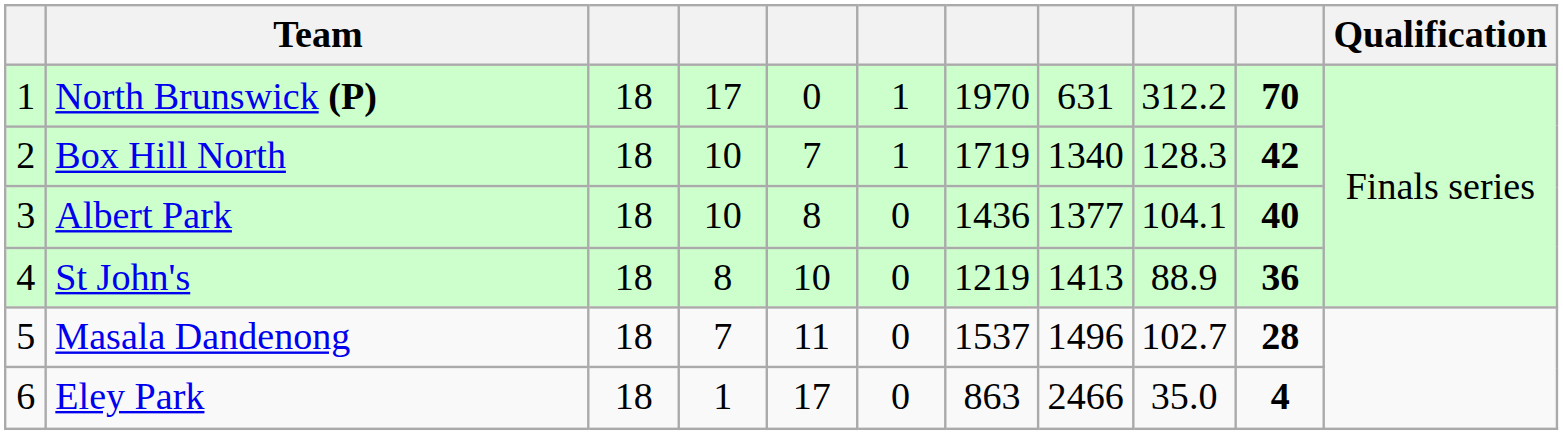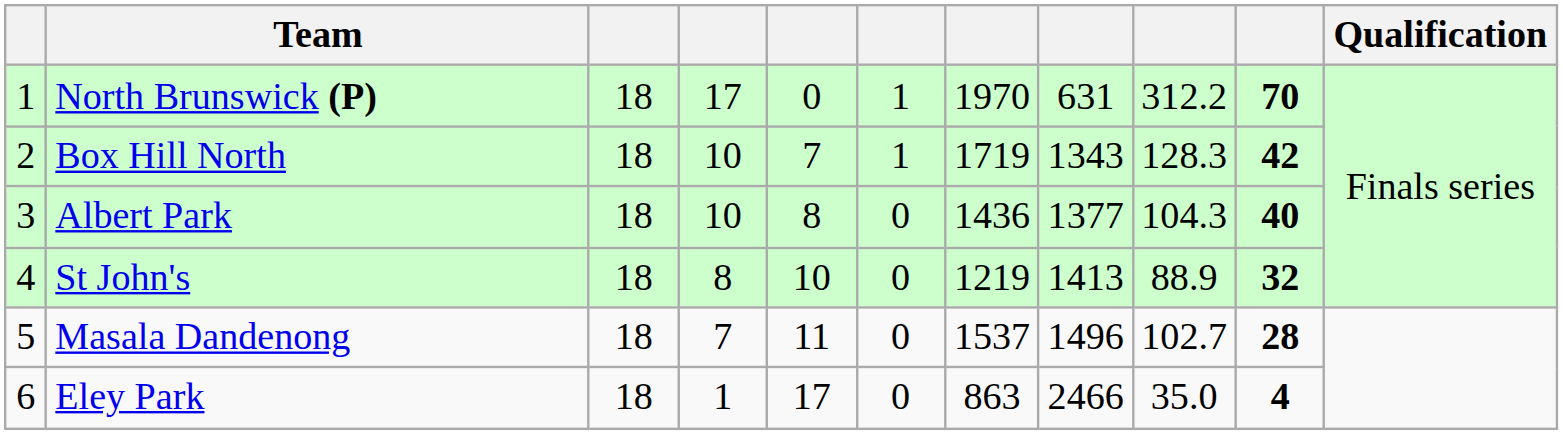 <table class="wikitable" style="text-align:center; margin-bottom:0">
 <tr>
 <th style="width:10px"></th>
 <th style="width:35%;">Team</th>
 <th style="width:30px;"></th>
 <th style="width:30px;"></th>
 <th style="width:30px;"></th>
 <th style="width:30px;"></th>
 <th style="width:30px;"></th>
 <th style="width:30px;"></th>
 <th style="width:30px;"></th>
 <th style="width:30px;"></th>
 <th>Qualification</th>
 </tr>
 <tr style="background:#ccffcc;">
 <td>1</td>
 <td style="text-align:left;"><a href='#'>North Brunswick</a> <strong>(P)</strong></td>
 <td>18</td>
 <td>17</td>
 <td>0</td>
 <td>1</td>
 <td>1970</td>
 <td>631</td>
 <td>312.2</td>
 <td><strong>70</strong></td>
 <td rowspan=4>Finals series</td>
 </tr>
 <tr style="background:#ccffcc;">
 <td>2</td>
 <td style="text-align:left;"><a href='#'>Box Hill North</a></td>
 <td>18</td>
 <td>10</td>
 <td>7</td>
 <td>1</td>
 <td>1719</td>
-<td>1340</td>
+<td>1343</td>
 <td>128.3</td>
 <td><strong>42</strong></td>
 </tr>
 <tr style="background:#ccffcc;">
 <td>3</td>
 <td style="text-align:left;"><a href='#'>Albert Park</a></td>
 <td>18</td>
 <td>10</td>
 <td>8</td>
 <td>0</td>
 <td>1436</td>
 <td>1377</td>
-<td>104.1</td>
+<td>104.3</td>
 <td><strong>40</strong></td>
 </tr>
 <tr style="background:#ccffcc;">
 <td>4</td>
 <td style="text-align:left;"><a href='#'>St John's</a></td>
 <td>18</td>
 <td>8</td>
 <td>10</td>
 <td>0</td>
 <td>1219</td>
 <td>1413</td>
 <td>88.9</td>
-<td><strong>36</strong></td>
+<td><strong>32</strong></td>
 </tr>
 <tr>
 <td>5</td>
 <td style="text-align:left;"><a href='#'>Masala Dandenong</a></td>
 <td>18</td>
 <td>7</td>
 <td>11</td>
 <td>0</td>
 <td>1537</td>
 <td>1496</td>
 <td>102.7</td>
 <td><strong>28</strong></td>
 </tr>
 <tr>
 <td>6</td>
 <td style="text-align:left;"><a href='#'>Eley Park</a></td>
 <td>18</td>
 <td>1</td>
 <td>17</td>
 <td>0</td>
 <td>863</td>
 <td>2466</td>
 <td>35.0</td>
 <td><strong>4</strong></td>
 </tr>
 </table>
